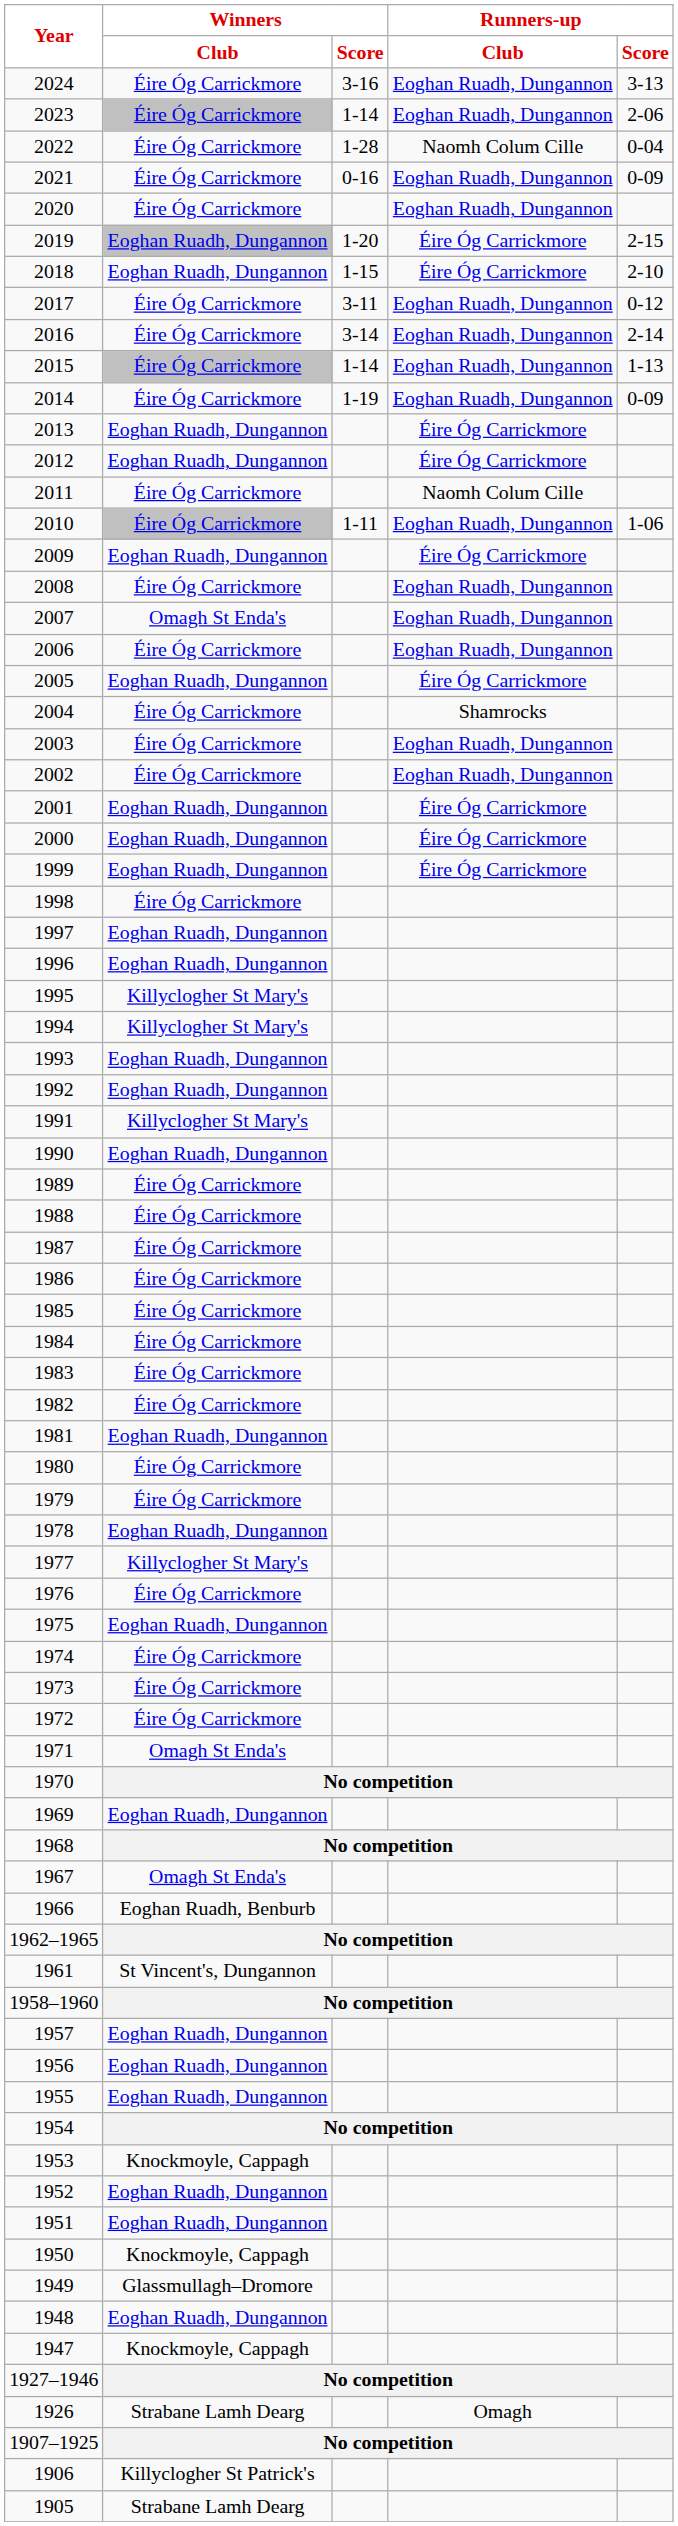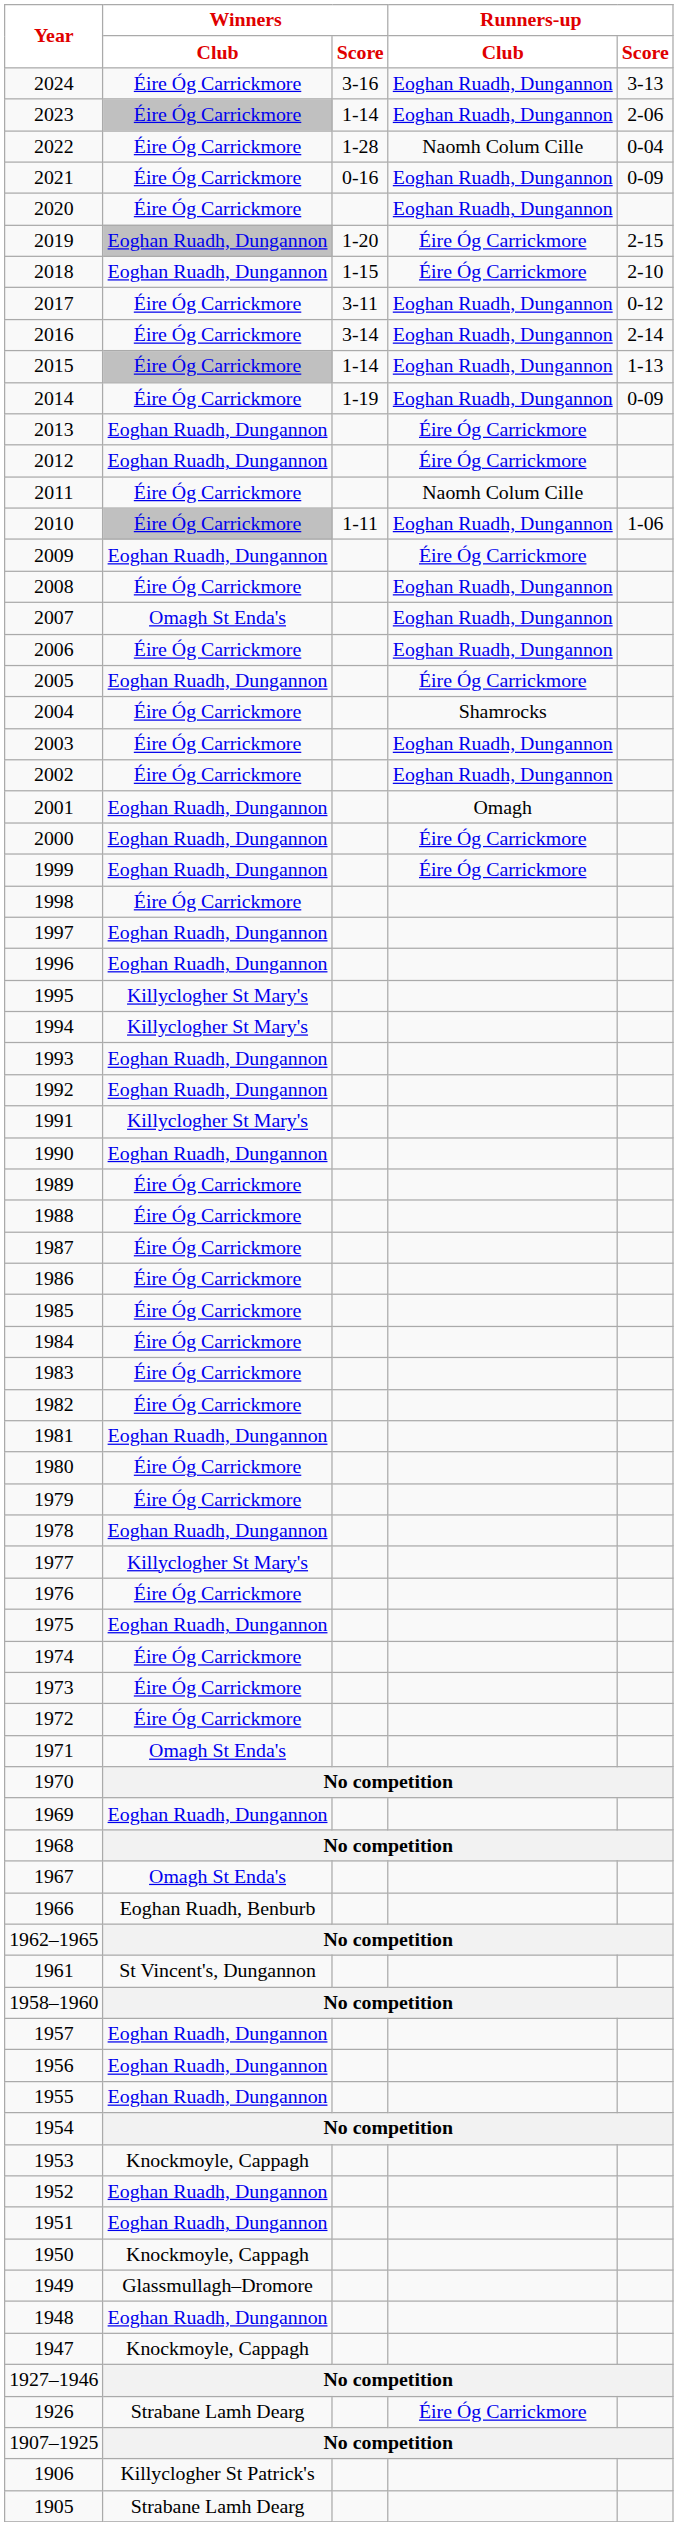 <table class="wikitable sortable" style="text-align:center;">
 <tr>
 <th rowspan="2" style="background:white;color:#E00000">Year</th>
 <th colspan="2" style="background:white;color:#E00000">Winners</th>
 <th colspan="2" style="background:white;color:#E00000">Runners-up</th>
 </tr>
 <tr>
 <th style="background:white;color:#E00000">Club</th>
 <th style="background:white;color:#E00000">Score</th>
 <th style="background:white;color:#E00000">Club</th>
 <th style="background:white;color:#E00000">Score</th>
 </tr>
 <tr>
 <td>2024</td>
 <td><a href='#'>Éire Óg Carrickmore</a></td>
 <td>3-16</td>
 <td><a href='#'>Eoghan Ruadh, Dungannon</a></td>
 <td>3-13</td>
 </tr>
 <tr>
 <td>2023</td>
 <td bgcolor="silver"><a href='#'>Éire Óg Carrickmore</a></td>
 <td>1-14</td>
 <td><a href='#'>Eoghan Ruadh, Dungannon</a></td>
 <td>2-06</td>
 </tr>
 <tr>
 <td>2022</td>
 <td><a href='#'>Éire Óg Carrickmore</a></td>
 <td>1-28</td>
 <td>Naomh Colum Cille</td>
 <td>0-04</td>
 </tr>
 <tr>
 <td>2021</td>
 <td><a href='#'>Éire Óg Carrickmore</a></td>
 <td>0-16</td>
 <td><a href='#'>Eoghan Ruadh, Dungannon</a></td>
 <td>0-09</td>
 </tr>
 <tr>
 <td>2020</td>
 <td><a href='#'>Éire Óg Carrickmore</a></td>
 <td></td>
 <td><a href='#'>Eoghan Ruadh, Dungannon</a></td>
 <td></td>
 </tr>
 <tr>
 <td>2019</td>
 <td bgcolor="silver"><a href='#'>Eoghan Ruadh, Dungannon</a></td>
 <td>1-20</td>
 <td><a href='#'>Éire Óg Carrickmore</a></td>
 <td>2-15</td>
 </tr>
 <tr>
 <td>2018</td>
 <td><a href='#'>Eoghan Ruadh, Dungannon</a></td>
 <td>1-15</td>
 <td><a href='#'>Éire Óg Carrickmore</a></td>
 <td>2-10</td>
 </tr>
 <tr>
 <td>2017</td>
 <td><a href='#'>Éire Óg Carrickmore</a></td>
 <td>3-11</td>
 <td><a href='#'>Eoghan Ruadh, Dungannon</a></td>
 <td>0-12</td>
 </tr>
 <tr>
 <td>2016</td>
 <td><a href='#'>Éire Óg Carrickmore</a></td>
 <td>3-14</td>
 <td><a href='#'>Eoghan Ruadh, Dungannon</a></td>
 <td>2-14</td>
 </tr>
 <tr>
 <td>2015</td>
 <td bgcolor="silver"><a href='#'>Éire Óg Carrickmore</a></td>
 <td>1-14</td>
 <td><a href='#'>Eoghan Ruadh, Dungannon</a></td>
 <td>1-13</td>
 </tr>
 <tr>
 <td>2014</td>
 <td><a href='#'>Éire Óg Carrickmore</a></td>
 <td>1-19</td>
 <td><a href='#'>Eoghan Ruadh, Dungannon</a></td>
 <td>0-09</td>
 </tr>
 <tr>
 <td>2013</td>
 <td><a href='#'>Eoghan Ruadh, Dungannon</a></td>
 <td></td>
 <td><a href='#'>Éire Óg Carrickmore</a></td>
 <td></td>
 </tr>
 <tr>
 <td>2012</td>
 <td><a href='#'>Eoghan Ruadh, Dungannon</a></td>
 <td></td>
 <td><a href='#'>Éire Óg Carrickmore</a></td>
 <td></td>
 </tr>
 <tr>
 <td>2011</td>
 <td><a href='#'>Éire Óg Carrickmore</a></td>
 <td></td>
 <td>Naomh Colum Cille</td>
 <td></td>
 </tr>
 <tr>
 <td>2010</td>
 <td bgcolor="silver"><a href='#'>Éire Óg Carrickmore</a></td>
 <td>1-11</td>
 <td><a href='#'>Eoghan Ruadh, Dungannon</a></td>
 <td>1-06</td>
 </tr>
 <tr>
 <td>2009</td>
 <td><a href='#'>Eoghan Ruadh, Dungannon</a></td>
 <td></td>
 <td><a href='#'>Éire Óg Carrickmore</a></td>
 <td></td>
 </tr>
 <tr>
 <td>2008</td>
 <td><a href='#'>Éire Óg Carrickmore</a></td>
 <td></td>
 <td><a href='#'>Eoghan Ruadh, Dungannon</a></td>
 <td></td>
 </tr>
 <tr>
 <td>2007</td>
 <td><a href='#'>Omagh St Enda's</a></td>
 <td></td>
 <td><a href='#'>Eoghan Ruadh, Dungannon</a></td>
 <td></td>
 </tr>
 <tr>
 <td>2006</td>
 <td><a href='#'>Éire Óg Carrickmore</a></td>
 <td></td>
 <td><a href='#'>Eoghan Ruadh, Dungannon</a></td>
 <td></td>
 </tr>
 <tr>
 <td>2005</td>
 <td><a href='#'>Eoghan Ruadh, Dungannon</a></td>
 <td></td>
 <td><a href='#'>Éire Óg Carrickmore</a></td>
 <td></td>
 </tr>
 <tr>
 <td>2004</td>
 <td><a href='#'>Éire Óg Carrickmore</a></td>
 <td></td>
 <td>Shamrocks</td>
 <td></td>
 </tr>
 <tr>
 <td>2003</td>
 <td><a href='#'>Éire Óg Carrickmore</a></td>
 <td></td>
 <td><a href='#'>Eoghan Ruadh, Dungannon</a></td>
 <td></td>
 </tr>
 <tr>
 <td>2002</td>
 <td><a href='#'>Éire Óg Carrickmore</a></td>
 <td></td>
 <td><a href='#'>Eoghan Ruadh, Dungannon</a></td>
 <td></td>
 </tr>
 <tr>
 <td>2001</td>
 <td><a href='#'>Eoghan Ruadh, Dungannon</a></td>
 <td></td>
-<td><a href='#'>Éire Óg Carrickmore</a></td>
+<td>Omagh</td>
 <td></td>
 </tr>
 <tr>
 <td>2000</td>
 <td><a href='#'>Eoghan Ruadh, Dungannon</a></td>
 <td></td>
 <td><a href='#'>Éire Óg Carrickmore</a></td>
 <td></td>
 </tr>
 <tr>
 <td>1999</td>
 <td><a href='#'>Eoghan Ruadh, Dungannon</a></td>
 <td></td>
 <td><a href='#'>Éire Óg Carrickmore</a></td>
 <td></td>
 </tr>
 <tr>
 <td>1998</td>
 <td><a href='#'>Éire Óg Carrickmore</a></td>
 <td></td>
 <td></td>
 <td></td>
 </tr>
 <tr>
 <td>1997</td>
 <td><a href='#'>Eoghan Ruadh, Dungannon</a></td>
 <td></td>
 <td></td>
 <td></td>
 </tr>
 <tr>
 <td>1996</td>
 <td><a href='#'>Eoghan Ruadh, Dungannon</a></td>
 <td></td>
 <td></td>
 <td></td>
 </tr>
 <tr>
 <td>1995</td>
 <td><a href='#'>Killyclogher St Mary's</a></td>
 <td></td>
 <td></td>
 <td></td>
 </tr>
 <tr>
 <td>1994</td>
 <td><a href='#'>Killyclogher St Mary's</a></td>
 <td></td>
 <td></td>
 <td></td>
 </tr>
 <tr>
 <td>1993</td>
 <td><a href='#'>Eoghan Ruadh, Dungannon</a></td>
 <td></td>
 <td></td>
 <td></td>
 </tr>
 <tr>
 <td>1992</td>
 <td><a href='#'>Eoghan Ruadh, Dungannon</a></td>
 <td></td>
 <td></td>
 <td></td>
 </tr>
 <tr>
 <td>1991</td>
 <td><a href='#'>Killyclogher St Mary's</a></td>
 <td></td>
 <td></td>
 <td></td>
 </tr>
 <tr>
 <td>1990</td>
 <td><a href='#'>Eoghan Ruadh, Dungannon</a></td>
 <td></td>
 <td></td>
 <td></td>
 </tr>
 <tr>
 <td>1989</td>
 <td><a href='#'>Éire Óg Carrickmore</a></td>
 <td></td>
 <td></td>
 <td></td>
 </tr>
 <tr>
 <td>1988</td>
 <td><a href='#'>Éire Óg Carrickmore</a></td>
 <td></td>
 <td></td>
 <td></td>
 </tr>
 <tr>
 <td>1987</td>
 <td><a href='#'>Éire Óg Carrickmore</a></td>
 <td></td>
 <td></td>
 <td></td>
 </tr>
 <tr>
 <td>1986</td>
 <td><a href='#'>Éire Óg Carrickmore</a></td>
 <td></td>
 <td></td>
 <td></td>
 </tr>
 <tr>
 <td>1985</td>
 <td><a href='#'>Éire Óg Carrickmore</a></td>
 <td></td>
 <td></td>
 <td></td>
 </tr>
 <tr>
 <td>1984</td>
 <td><a href='#'>Éire Óg Carrickmore</a></td>
 <td></td>
 <td></td>
 <td></td>
 </tr>
 <tr>
 <td>1983</td>
 <td><a href='#'>Éire Óg Carrickmore</a></td>
 <td></td>
 <td></td>
 <td></td>
 </tr>
 <tr>
 <td>1982</td>
 <td><a href='#'>Éire Óg Carrickmore</a></td>
 <td></td>
 <td></td>
 <td></td>
 </tr>
 <tr>
 <td>1981</td>
 <td><a href='#'>Eoghan Ruadh, Dungannon</a></td>
 <td></td>
 <td></td>
 <td></td>
 </tr>
 <tr>
 <td>1980</td>
 <td><a href='#'>Éire Óg Carrickmore</a></td>
 <td></td>
 <td></td>
 <td></td>
 </tr>
 <tr>
 <td>1979</td>
 <td><a href='#'>Éire Óg Carrickmore</a></td>
 <td></td>
 <td></td>
 <td></td>
 </tr>
 <tr>
 <td>1978</td>
 <td><a href='#'>Eoghan Ruadh, Dungannon</a></td>
 <td></td>
 <td></td>
 <td></td>
 </tr>
 <tr>
 <td>1977</td>
 <td><a href='#'>Killyclogher St Mary's</a></td>
 <td></td>
 <td></td>
 <td></td>
 </tr>
 <tr>
 <td>1976</td>
 <td><a href='#'>Éire Óg Carrickmore</a></td>
 <td></td>
 <td></td>
 <td></td>
 </tr>
 <tr>
 <td>1975</td>
 <td><a href='#'>Eoghan Ruadh, Dungannon</a></td>
 <td></td>
 <td></td>
 <td></td>
 </tr>
 <tr>
 <td>1974</td>
 <td><a href='#'>Éire Óg Carrickmore</a></td>
 <td></td>
 <td></td>
 <td></td>
 </tr>
 <tr>
 <td>1973</td>
 <td><a href='#'>Éire Óg Carrickmore</a></td>
 <td></td>
 <td></td>
 <td></td>
 </tr>
 <tr>
 <td>1972</td>
 <td><a href='#'>Éire Óg Carrickmore</a></td>
 <td></td>
 <td></td>
 <td></td>
 </tr>
 <tr>
 <td>1971</td>
 <td><a href='#'>Omagh St Enda's</a></td>
 <td></td>
 <td></td>
 <td></td>
 </tr>
 <tr>
 <td>1970</td>
 <th colspan="4" align="center">No competition</th>
 </tr>
 <tr>
 <td>1969</td>
 <td><a href='#'>Eoghan Ruadh, Dungannon</a></td>
 <td></td>
 <td></td>
 <td></td>
 </tr>
 <tr>
 <td>1968</td>
 <th colspan="4" align="center">No competition</th>
 </tr>
 <tr>
 <td>1967</td>
 <td><a href='#'>Omagh St Enda's</a></td>
 <td></td>
 <td></td>
 <td></td>
 </tr>
 <tr>
 <td>1966</td>
 <td>Eoghan Ruadh, Benburb</td>
 <td></td>
 <td></td>
 <td></td>
 </tr>
 <tr>
 <td>1962–1965</td>
 <th colspan="4" align="center">No competition</th>
 </tr>
 <tr>
 <td>1961</td>
 <td>St Vincent's, Dungannon</td>
 <td></td>
 <td></td>
 <td></td>
 </tr>
 <tr>
 <td>1958–1960</td>
 <th colspan="4" align="center">No competition</th>
 </tr>
 <tr>
 <td>1957</td>
 <td><a href='#'>Eoghan Ruadh, Dungannon</a></td>
 <td></td>
 <td></td>
 <td></td>
 </tr>
 <tr>
 <td>1956</td>
 <td><a href='#'>Eoghan Ruadh, Dungannon</a></td>
 <td></td>
 <td></td>
 <td></td>
 </tr>
 <tr>
 <td>1955</td>
 <td><a href='#'>Eoghan Ruadh, Dungannon</a></td>
 <td></td>
 <td></td>
 <td></td>
 </tr>
 <tr>
 <td>1954</td>
 <th colspan="4" align="center">No competition</th>
 </tr>
 <tr>
 <td>1953</td>
 <td>Knockmoyle, Cappagh</td>
 <td></td>
 <td></td>
 <td></td>
 </tr>
 <tr>
 <td>1952</td>
 <td><a href='#'>Eoghan Ruadh, Dungannon</a></td>
 <td></td>
 <td></td>
 <td></td>
 </tr>
 <tr>
 <td>1951</td>
 <td><a href='#'>Eoghan Ruadh, Dungannon</a></td>
 <td></td>
 <td></td>
 <td></td>
 </tr>
 <tr>
 <td>1950</td>
 <td>Knockmoyle, Cappagh</td>
 <td></td>
 <td></td>
 <td></td>
 </tr>
 <tr>
 <td>1949</td>
 <td>Glassmullagh–Dromore</td>
 <td></td>
 <td></td>
 <td></td>
 </tr>
 <tr>
 <td>1948</td>
 <td><a href='#'>Eoghan Ruadh, Dungannon</a></td>
 <td></td>
 <td></td>
 <td></td>
 </tr>
 <tr>
 <td>1947</td>
 <td>Knockmoyle, Cappagh</td>
 <td></td>
 <td></td>
 <td></td>
 </tr>
 <tr>
 <td>1927–1946</td>
 <th colspan="4" align="center">No competition</th>
 </tr>
 <tr>
 <td>1926</td>
 <td>Strabane Lamh Dearg</td>
 <td></td>
-<td>Omagh</td>
+<td><a href='#'>Éire Óg Carrickmore</a></td>
 <td></td>
 </tr>
 <tr>
 <td>1907–1925</td>
 <th colspan="4" align="center">No competition</th>
 </tr>
 <tr>
 <td>1906</td>
 <td>Killyclogher St Patrick's</td>
 <td></td>
 <td></td>
 <td></td>
 </tr>
 <tr>
 <td>1905</td>
 <td>Strabane Lamh Dearg</td>
 <td></td>
 <td></td>
 <td></td>
 </tr>
 </table>
